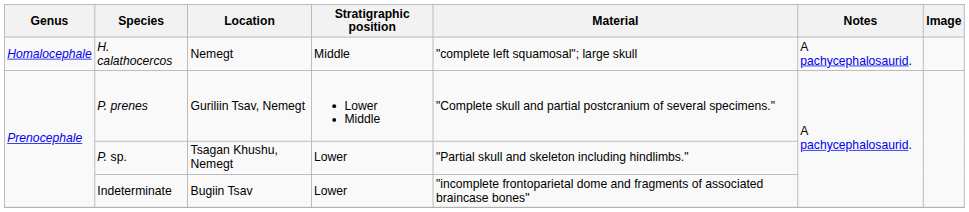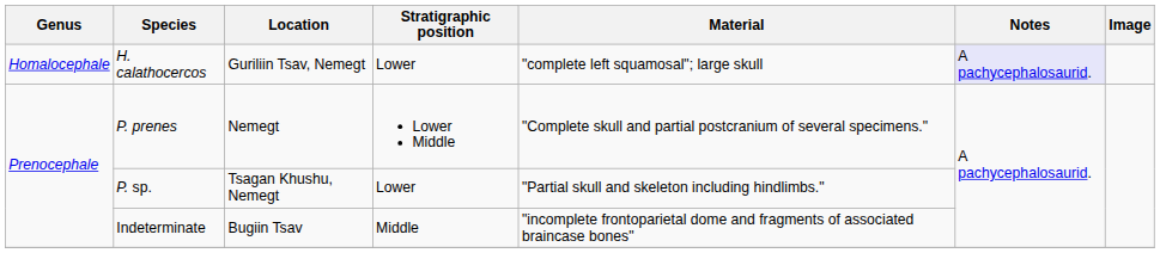 <table class="wikitable" align="center" width="100%">
 <tr>
 <th>Genus</th>
 <th>Species</th>
 <th>Location</th>
 <th>Stratigraphic position</th>
 <th>Material</th>
 <th>Notes</th>
 <th>Image</th>
 </tr>
 <tr>
 <td><em><a href='#'>Homalocephale</a></em></td>
 <td><em>H. calathocercos</em></td>
-<td>Nemegt</td>
-<td>Middle</td>
+<td>Guriliin Tsav, Nemegt</td>
+<td>Lower</td>
 <td>"complete left squamosal"; large skull</td>
-<td>A <a href='#'>pachycephalosaurid</a>.</td>
+<td style="background: lavender;">A <a href='#'>pachycephalosaurid</a>.</td>
 <td></td>
 </tr>
 <tr>
 <td rowspan="3"><em><a href='#'>Prenocephale</a></em></td>
 <td><em>P. prenes</em></td>
-<td>Guriliin Tsav, Nemegt</td>
+<td>Nemegt</td>
 <td><br><ul><li>Lower</li><li>Middle</li></ul></td>
 <td>"Complete skull and partial postcranium of several specimens."</td>
 <td rowspan = "3">A <a href='#'>pachycephalosaurid</a>.</td>
 <td rowspan = "3"></td>
 </tr>
 <tr>
 <td><em>P.</em> sp.</td>
 <td>Tsagan Khushu, Nemegt</td>
 <td>Lower</td>
 <td>"Partial skull and skeleton including hindlimbs."</td>
 </tr>
 <tr>
 <td>Indeterminate</td>
 <td>Bugiin Tsav</td>
-<td>Lower</td>
+<td>Middle</td>
 <td>"incomplete frontoparietal dome and fragments of associated braincase bones"</td>
 </tr>
 <tr>
 </tr>
 </table>
